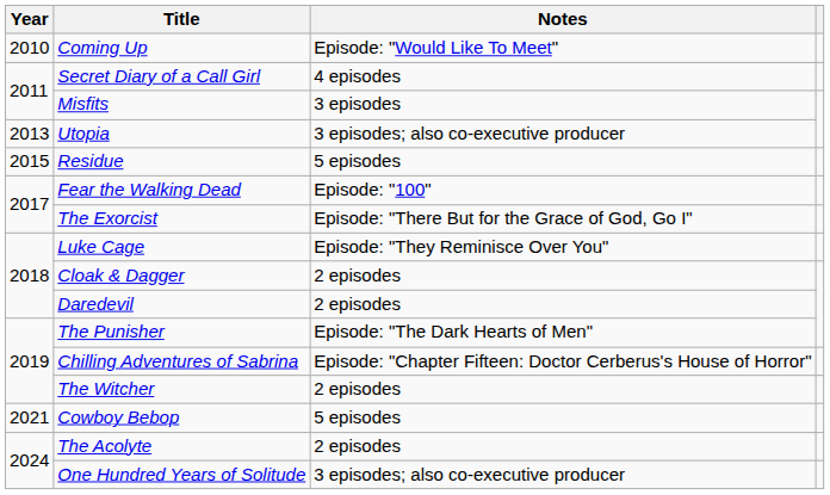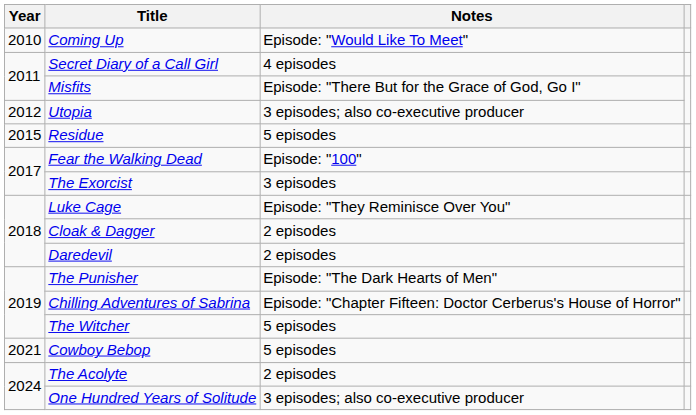 <table class="wikitable plainrowheaders sortable">
 <tr>
 <th>Year</th>
 <th>Title</th>
 <th class="unsortable">Notes</th>
 <th class="unsortable"></th>
 </tr>
 <tr>
 <td>2010</td>
 <td><em><a href='#'>Coming Up</a></em></td>
 <td>Episode: "<a href='#'>Would Like To Meet</a>"</td>
 <td></td>
 </tr>
 <tr>
 <td rowspan="2">2011</td>
 <td><em><a href='#'>Secret Diary of a Call Girl</a></em></td>
 <td>4 episodes</td>
 <td></td>
 </tr>
 <tr>
 <td><em><a href='#'>Misfits</a></em></td>
-<td>3 episodes</td>
+<td>Episode: "There But for the Grace of God, Go I"</td>
 <td rowspan="2"></td>
 </tr>
 <tr>
-<td>2013</td>
+<td>2012</td>
 <td><em><a href='#'>Utopia</a></em></td>
 <td>3 episodes; also co-executive producer</td>
 </tr>
 <tr>
 <td>2015</td>
 <td><em><a href='#'>Residue</a></em></td>
 <td>5 episodes</td>
 <td></td>
 </tr>
 <tr>
 <td rowspan="2">2017</td>
 <td><em><a href='#'>Fear the Walking Dead</a></em></td>
 <td>Episode: "<a href='#'>100</a>"</td>
 <td></td>
 </tr>
 <tr>
 <td><em><a href='#'>The Exorcist</a></em></td>
-<td>Episode: "There But for the Grace of God, Go I"</td>
+<td>3 episodes</td>
 <td></td>
 </tr>
 <tr>
 <td rowspan="3">2018</td>
 <td><em><a href='#'>Luke Cage</a></em></td>
 <td>Episode: "They Reminisce Over You"</td>
 <td></td>
 </tr>
 <tr>
 <td><em><a href='#'>Cloak & Dagger</a></em></td>
 <td>2 episodes</td>
 <td rowspan="3"></td>
 </tr>
 <tr>
 <td><em><a href='#'>Daredevil</a></em></td>
 <td>2 episodes</td>
 </tr>
 <tr>
 <td rowspan="3">2019</td>
 <td><em><a href='#'>The Punisher</a></em></td>
 <td>Episode: "The Dark Hearts of Men"</td>
 </tr>
 <tr>
 <td><em><a href='#'>Chilling Adventures of Sabrina</a></em></td>
 <td>Episode: "Chapter Fifteen: Doctor Cerberus's House of Horror"</td>
 <td></td>
 </tr>
 <tr>
 <td><em><a href='#'>The Witcher</a></em></td>
-<td>2 episodes</td>
+<td>5 episodes</td>
 <td></td>
 </tr>
 <tr>
 <td>2021</td>
 <td><em><a href='#'>Cowboy Bebop</a></em></td>
 <td>5 episodes</td>
 <td></td>
 </tr>
 <tr>
 <td rowspan="2">2024</td>
 <td><em><a href='#'>The Acolyte</a></em></td>
 <td>2 episodes</td>
 <td></td>
 </tr>
 <tr>
 <td><em><a href='#'>One Hundred Years of Solitude</a></em></td>
 <td>3 episodes; also co-executive producer</td>
 <td></td>
 </tr>
 </table>
